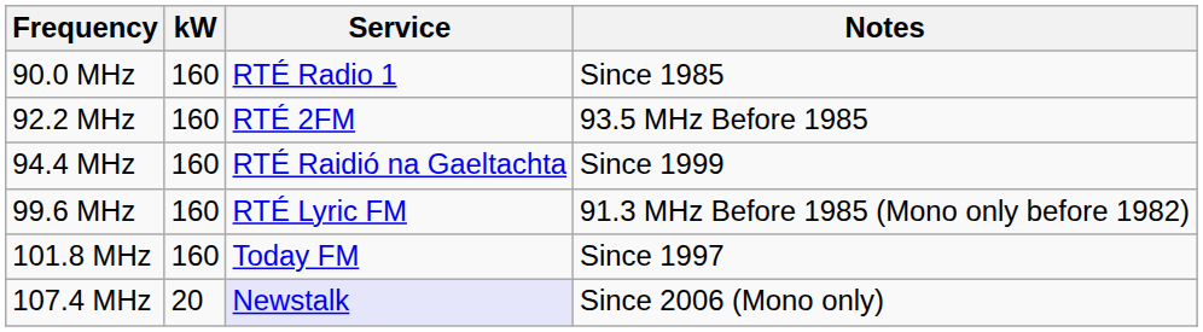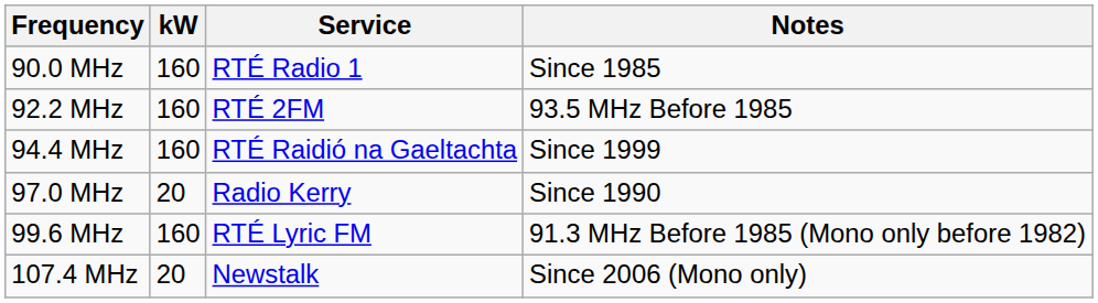 <table class="wikitable sortable">
 <tr>
 <th>Frequency</th>
 <th>kW</th>
 <th>Service</th>
 <th>Notes</th>
 </tr>
 <tr>
 <td>90.0 MHz</td>
 <td>160</td>
 <td><a href='#'>RTÉ Radio 1</a></td>
 <td>Since 1985</td>
 </tr>
 <tr>
 <td>92.2 MHz</td>
 <td>160</td>
 <td><a href='#'>RTÉ 2FM</a></td>
 <td>93.5 MHz Before 1985</td>
 </tr>
 <tr>
 <td>94.4 MHz</td>
 <td>160</td>
 <td><a href='#'>RTÉ Raidió na Gaeltachta</a></td>
 <td>Since 1999</td>
 </tr>
 <tr>
+<td>97.0 MHz</td>
+<td>20</td>
+<td><a href='#'>Radio Kerry</a></td>
+<td>Since 1990</td>
+</tr>
+<tr>
 <td>99.6 MHz</td>
 <td>160</td>
 <td><a href='#'>RTÉ Lyric FM</a></td>
 <td>91.3 MHz Before 1985 (Mono only before 1982)</td>
 </tr>
 <tr>
-<td>101.8 MHz</td>
-<td>160</td>
-<td><a href='#'>Today FM</a></td>
-<td>Since 1997</td>
-</tr>
-<tr>
 <td>107.4 MHz</td>
 <td>20</td>
-<td style="background: lavender;"><a href='#'>Newstalk</a></td>
+<td><a href='#'>Newstalk</a></td>
 <td>Since 2006 (Mono only)</td>
 </tr>
 </table>
